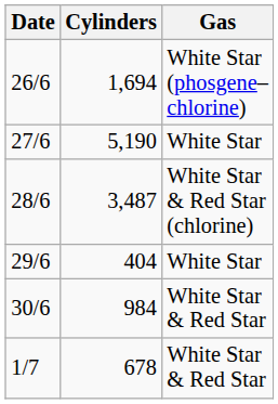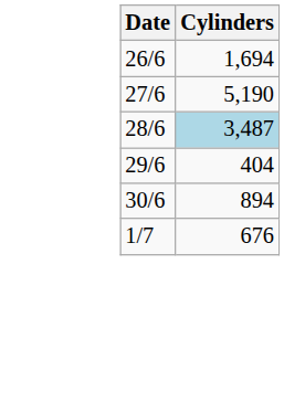 <table class="wikitable" align=right style="margin:0 0 1em 1em">
 <tr>
 <th>Date</th>
 <th>Cylinders</th>
-<th>Gas</th>
 </tr>
 <tr>
 <td>26/6</td>
 <td align="right">1,694</td>
-<td>White Star<br> (<a href='#'>phosgene</a>–<br><a href='#'>chlorine</a>)</td>
 </tr>
 <tr>
 <td>27/6</td>
 <td align="right">5,190</td>
-<td>White Star</td>
 </tr>
 <tr>
 <td>28/6</td>
-<td align="right">3,487</td>
-<td>White Star<br>& Red Star<br>(chlorine)</td>
+<td align="right" style="background: lightblue;">3,487</td>
 </tr>
 <tr>
 <td>29/6</td>
 <td align="right">404</td>
-<td>White Star</td>
 </tr>
 <tr>
 <td>30/6</td>
-<td align="right">984</td>
-<td>White Star<br>& Red Star</td>
+<td align="right">894</td>
 </tr>
 <tr>
 <td>1/7</td>
-<td align="right">678</td>
-<td>White Star<br>& Red Star</td>
+<td align="right">676</td>
 </tr>
 </table>
